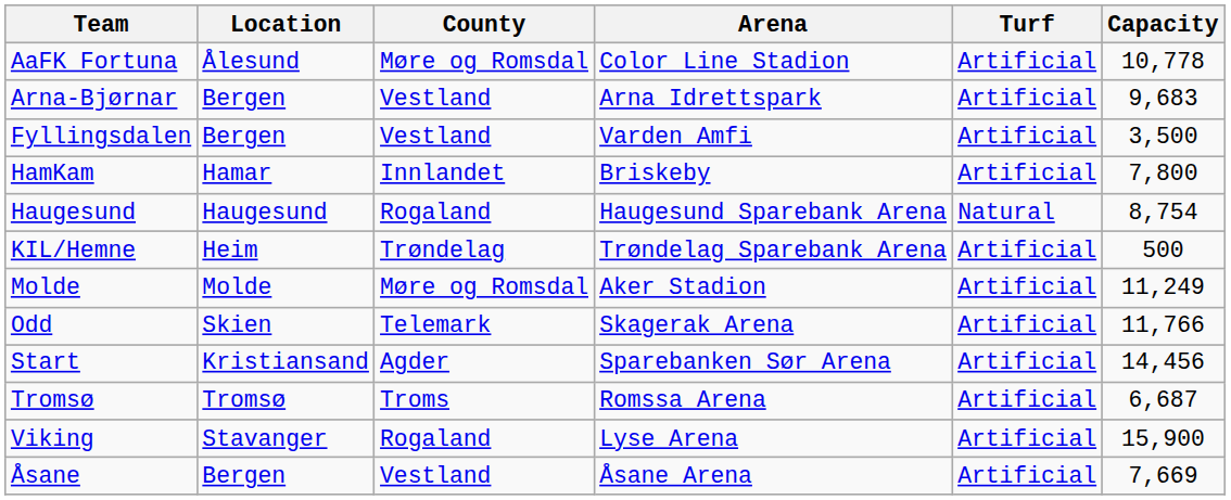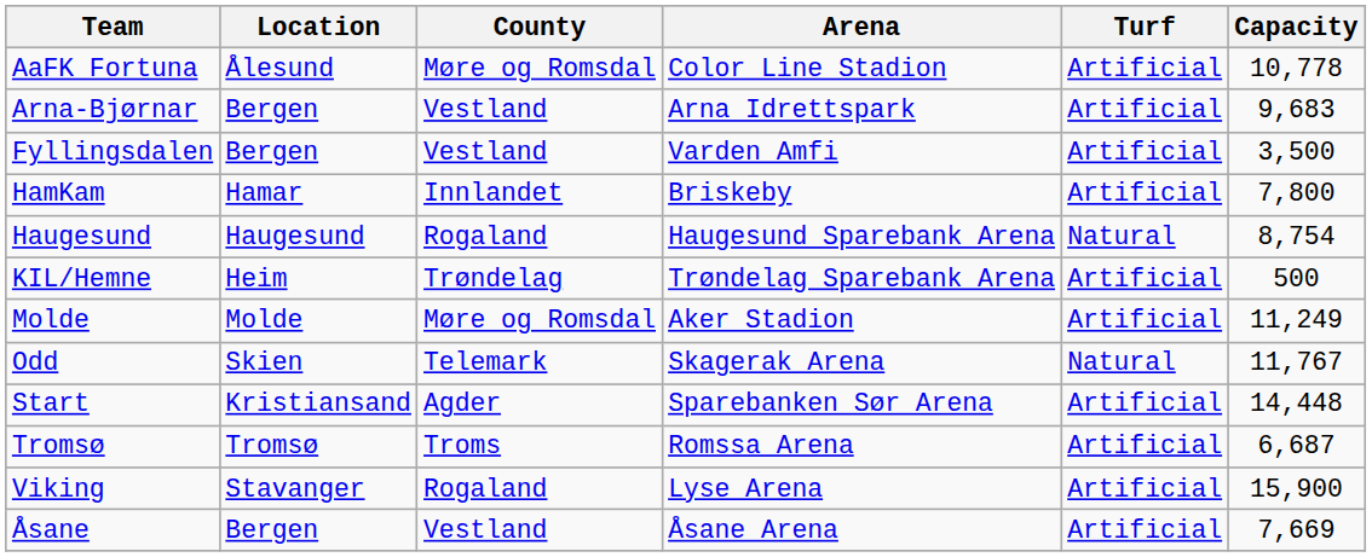 <table class="wikitable sortable" border="1">
 <tr>
 <th>Team</th>
 <th>Location</th>
 <th>County</th>
 <th>Arena</th>
 <th>Turf</th>
 <th>Capacity</th>
 </tr>
 <tr>
 <td><a href='#'>AaFK Fortuna</a></td>
 <td><a href='#'>Ålesund</a></td>
 <td><a href='#'>Møre og Romsdal</a></td>
 <td><a href='#'>Color Line Stadion</a></td>
 <td><a href='#'>Artificial</a></td>
 <td align="center">10,778</td>
 </tr>
 <tr>
 <td><a href='#'>Arna-Bjørnar</a></td>
 <td><a href='#'>Bergen</a></td>
 <td><a href='#'>Vestland</a></td>
 <td><a href='#'>Arna Idrettspark</a></td>
 <td><a href='#'>Artificial</a></td>
 <td align="center">9,683</td>
 </tr>
 <tr>
 <td><a href='#'>Fyllingsdalen</a></td>
 <td><a href='#'>Bergen</a></td>
 <td><a href='#'>Vestland</a></td>
 <td><a href='#'>Varden Amfi</a></td>
 <td><a href='#'>Artificial</a></td>
 <td align="center">3,500</td>
 </tr>
 <tr>
 <td><a href='#'>HamKam</a></td>
 <td><a href='#'>Hamar</a></td>
 <td><a href='#'>Innlandet</a></td>
 <td><a href='#'>Briskeby</a></td>
 <td><a href='#'>Artificial</a></td>
 <td align="center">7,800</td>
 </tr>
 <tr>
 <td><a href='#'>Haugesund</a></td>
 <td><a href='#'>Haugesund</a></td>
 <td><a href='#'>Rogaland</a></td>
 <td><a href='#'>Haugesund Sparebank Arena</a></td>
 <td><a href='#'>Natural</a></td>
 <td align="center">8,754</td>
 </tr>
 <tr>
 <td><a href='#'>KIL/Hemne</a></td>
 <td><a href='#'>Heim</a></td>
 <td><a href='#'>Trøndelag</a></td>
 <td><a href='#'>Trøndelag Sparebank Arena</a></td>
 <td><a href='#'>Artificial</a></td>
 <td align="center">500</td>
 </tr>
 <tr>
 <td><a href='#'>Molde</a></td>
 <td><a href='#'>Molde</a></td>
 <td><a href='#'>Møre og Romsdal</a></td>
 <td><a href='#'>Aker Stadion</a></td>
 <td><a href='#'>Artificial</a></td>
 <td align="center">11,249</td>
 </tr>
 <tr>
 <td><a href='#'>Odd</a></td>
 <td><a href='#'>Skien</a></td>
 <td><a href='#'>Telemark</a></td>
 <td><a href='#'>Skagerak Arena</a></td>
-<td><a href='#'>Artificial</a></td>
-<td align="center">11,766</td>
+<td><a href='#'>Natural</a></td>
+<td align="center">11,767</td>
 </tr>
 <tr>
 <td><a href='#'>Start</a></td>
 <td><a href='#'>Kristiansand</a></td>
 <td><a href='#'>Agder</a></td>
 <td><a href='#'>Sparebanken Sør Arena</a></td>
 <td><a href='#'>Artificial</a></td>
-<td align="center">14,456</td>
+<td align="center">14,448</td>
 </tr>
 <tr>
 <td><a href='#'>Tromsø</a></td>
 <td><a href='#'>Tromsø</a></td>
 <td><a href='#'>Troms</a></td>
 <td><a href='#'>Romssa Arena</a></td>
 <td><a href='#'>Artificial</a></td>
 <td align="center">6,687</td>
 </tr>
 <tr>
 <td><a href='#'>Viking</a></td>
 <td><a href='#'>Stavanger</a></td>
 <td><a href='#'>Rogaland</a></td>
 <td><a href='#'>Lyse Arena</a></td>
 <td><a href='#'>Artificial</a></td>
 <td align="center">15,900</td>
 </tr>
 <tr>
 <td><a href='#'>Åsane</a></td>
 <td><a href='#'>Bergen</a></td>
 <td><a href='#'>Vestland</a></td>
 <td><a href='#'>Åsane Arena</a></td>
 <td><a href='#'>Artificial</a></td>
 <td align="center">7,669</td>
 </tr>
 </table>
